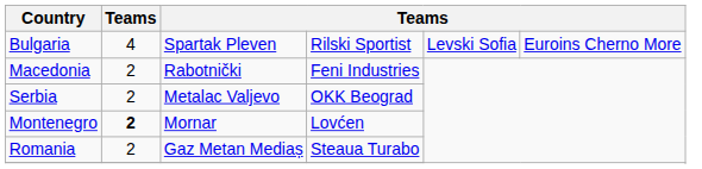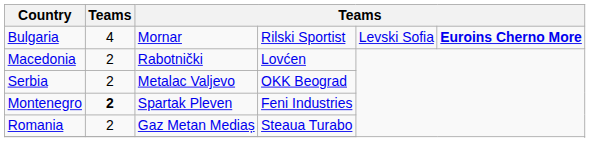 <table class="wikitable">
 <tr>
 <th rowspan=1>Country</th>
 <th rowspan=1>Teams</th>
 <th colspan=5>Teams</th>
 </tr>
 <tr>
 <td> <a href='#'>Bulgaria</a></td>
 <td align=center>4</td>
-<td><a href='#'>Spartak Pleven</a></td>
+<td><a href='#'>Mornar</a></td>
 <td><a href='#'>Rilski Sportist</a></td>
 <td><a href='#'>Levski Sofia</a></td>
-<td><a href='#'>Euroins Cherno More</a></td>
+<td><strong><a href='#'>Euroins Cherno More</a></strong></td>
 </tr>
 <tr>
 <td> <a href='#'>Macedonia</a></td>
 <td align=center>2</td>
 <td><a href='#'>Rabotnički</a></td>
-<td><a href='#'>Feni Industries</a></td>
+<td><a href='#'>Lovćen</a></td>
 </tr>
 <tr>
 <td> <a href='#'>Serbia</a></td>
 <td align=center>2</td>
 <td><a href='#'>Metalac Valjevo</a></td>
 <td><a href='#'>OKK Beograd</a></td>
 </tr>
 <tr>
 <td> <a href='#'>Montenegro</a></td>
 <td align=center><strong>2</strong></td>
-<td><a href='#'>Mornar</a></td>
-<td><a href='#'>Lovćen</a></td>
+<td><a href='#'>Spartak Pleven</a></td>
+<td><a href='#'>Feni Industries</a></td>
 </tr>
 <tr>
 <td> <a href='#'>Romania</a></td>
 <td align=center>2</td>
 <td><a href='#'>Gaz Metan Mediaș</a></td>
 <td><a href='#'>Steaua Turabo</a></td>
 </tr>
 <tr>
 </tr>
 </table>
